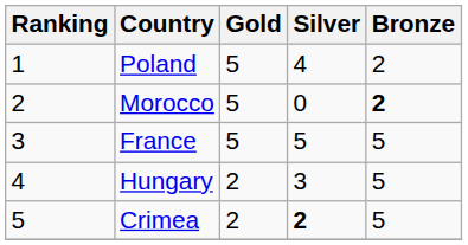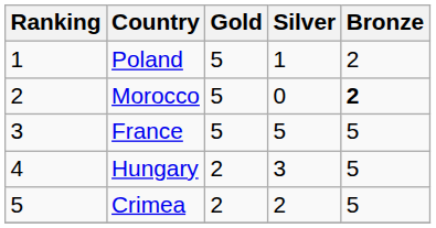 <table class="wikitable">
 <tr>
 <th>Ranking</th>
 <th>Country</th>
 <th>Gold </th>
 <th>Silver </th>
 <th>Bronze </th>
 </tr>
 <tr>
 <td>1</td>
 <td> <a href='#'>Poland</a></td>
 <td>5</td>
-<td>4</td>
+<td>1</td>
 <td>2</td>
 </tr>
 <tr>
 <td>2</td>
 <td> <a href='#'>Morocco</a></td>
 <td>5</td>
 <td>0</td>
 <td><strong>2</strong></td>
 </tr>
 <tr>
 <td>3</td>
 <td> <a href='#'>France</a></td>
 <td>5</td>
 <td>5</td>
 <td>5</td>
 </tr>
 <tr>
 <td>4</td>
 <td> <a href='#'>Hungary</a></td>
 <td>2</td>
 <td>3</td>
 <td>5</td>
 </tr>
 <tr>
 <td>5</td>
 <td> <a href='#'>Crimea</a></td>
 <td>2</td>
-<td><strong>2</strong></td>
+<td>2</td>
 <td>5</td>
 </tr>
 <tr>
 </tr>
 </table>
